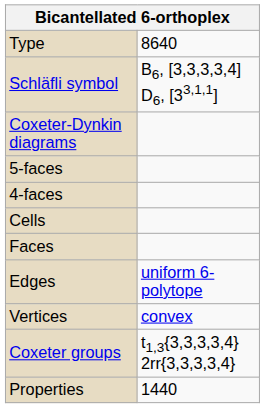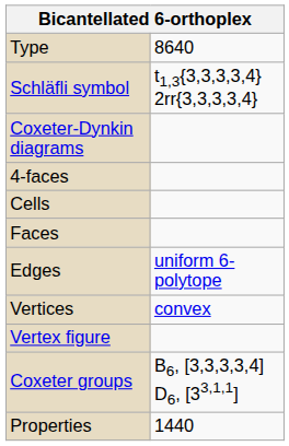 <table class="wikitable" align="right" style="margin-left:10px" width="250">
 <tr>
 <th bgcolor=#e7dcc3 colspan=2>Bicantellated 6-orthoplex</th>
 </tr>
 <tr>
 <td bgcolor=#e7dcc3>Type</td>
 <td>8640</td>
 </tr>
 <tr>
 <td bgcolor=#e7dcc3><a href='#'>Schläfli symbol</a></td>
-<td>B<sub>6</sub>, [3,3,3,3,4]<br>D<sub>6</sub>, [3<sup>3,1,1</sup>]</td>
+<td>t<sub>1,3</sub>{3,3,3,3,4}<br>2rr{3,3,3,3,4}</td>
 </tr>
 <tr>
 <td bgcolor=#e7dcc3><a href='#'>Coxeter-Dynkin diagrams</a></td>
 <td><br><br></td>
-</tr>
-<tr>
-<td bgcolor=#e7dcc3>5-faces</td>
-<td></td>
 </tr>
 <tr>
 <td bgcolor=#e7dcc3>4-faces</td>
 <td></td>
 </tr>
 <tr>
 <td bgcolor=#e7dcc3>Cells</td>
 <td></td>
 </tr>
 <tr>
 <td bgcolor=#e7dcc3>Faces</td>
 <td></td>
 </tr>
 <tr>
 <td bgcolor=#e7dcc3>Edges</td>
 <td><a href='#'>uniform 6-polytope</a></td>
 </tr>
 <tr>
 <td bgcolor=#e7dcc3>Vertices</td>
 <td><a href='#'>convex</a></td>
 </tr>
 <tr>
+<td bgcolor=#e7dcc3><a href='#'>Vertex figure</a></td>
+<td></td>
+</tr>
+<tr>
 <td bgcolor=#e7dcc3><a href='#'>Coxeter groups</a></td>
-<td>t<sub>1,3</sub>{3,3,3,3,4}<br>2rr{3,3,3,3,4}</td>
+<td>B<sub>6</sub>, [3,3,3,3,4]<br>D<sub>6</sub>, [3<sup>3,1,1</sup>]</td>
 </tr>
 <tr>
 <td bgcolor=#e7dcc3>Properties</td>
 <td>1440</td>
 </tr>
 </table>
